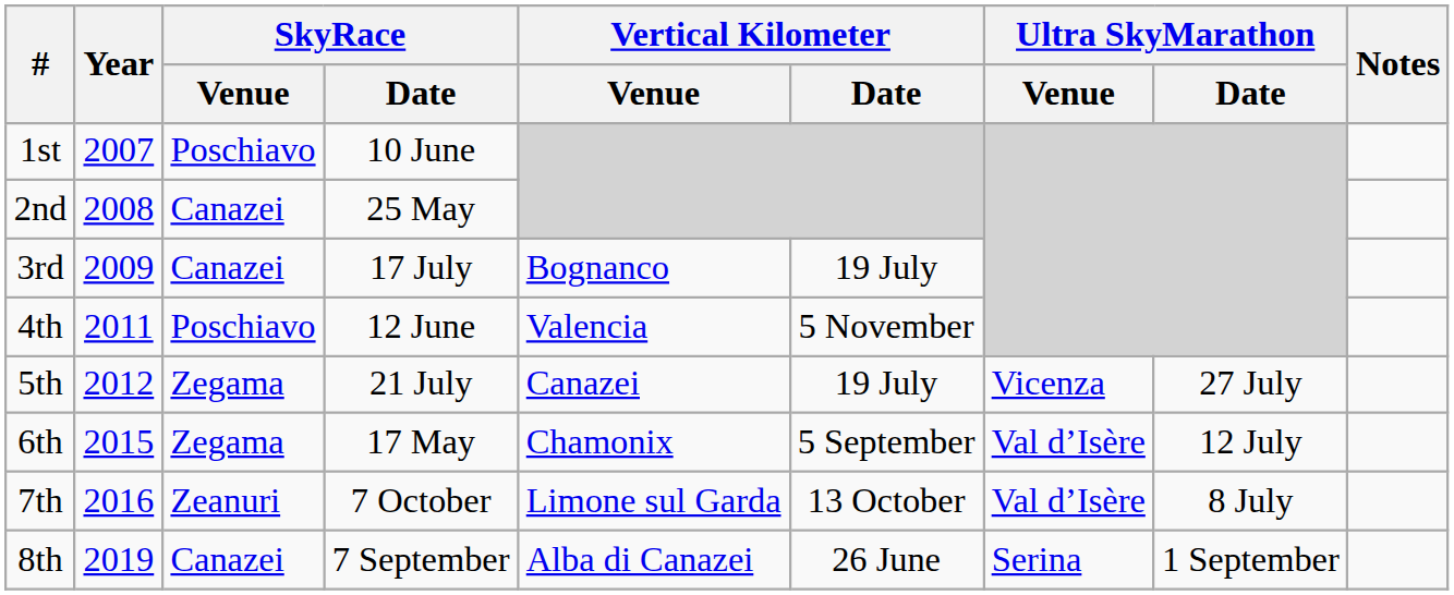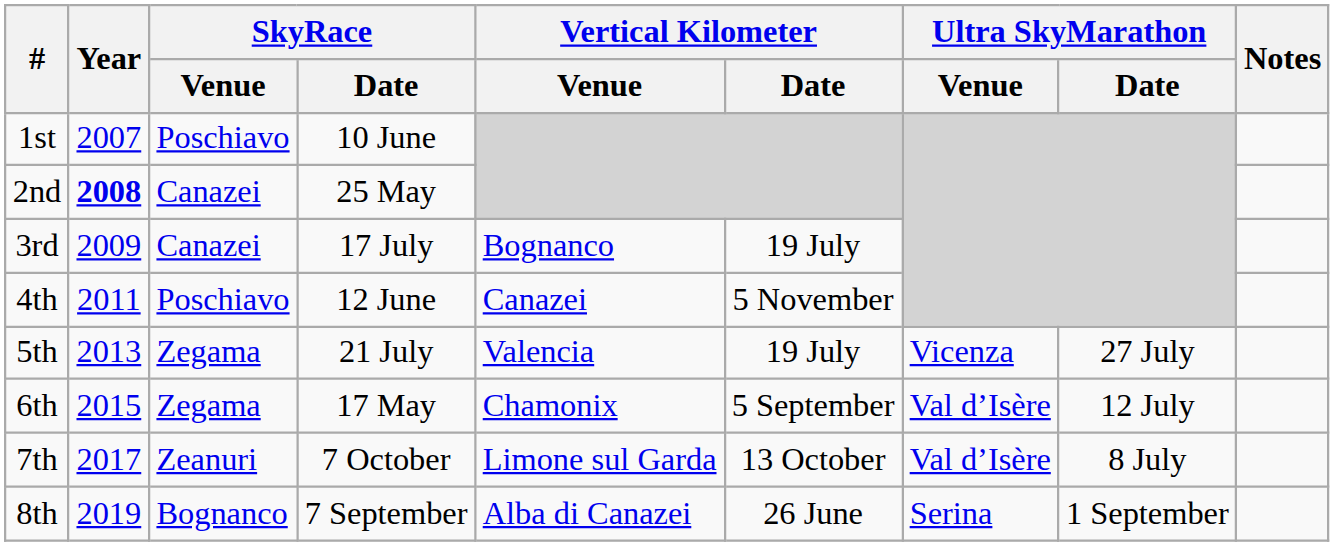 <table class="wikitable" style="width:; font-size:90%; text-align:center;">
 <tr>
 <th rowspan=2>#</th>
 <th rowspan=2>Year</th>
 <th colspan=2><a href='#'>SkyRace</a></th>
 <th colspan=2><a href='#'>Vertical Kilometer</a></th>
 <th colspan=2><a href='#'>Ultra SkyMarathon</a></th>
 <th rowspan=2>Notes</th>
 </tr>
 <tr>
 <th>Venue</th>
 <th>Date</th>
 <th>Venue</th>
 <th>Date</th>
 <th>Venue</th>
 <th>Date</th>
 </tr>
 <tr>
 <td>1st</td>
 <td><a href='#'>2007</a></td>
 <td align=left> <a href='#'>Poschiavo</a></td>
 <td>10 June</td>
 <td colspan=2 rowspan=2 bgcolor=lightgrey></td>
 <td colspan=2 rowspan=4 bgcolor=lightgrey></td>
 <td></td>
 </tr>
 <tr>
 <td>2nd</td>
-<td><a href='#'>2008</a></td>
+<td><strong><a href='#'>2008</a></strong></td>
 <td align=left> <a href='#'>Canazei</a></td>
 <td>25 May</td>
 <td></td>
 </tr>
 <tr>
 <td>3rd</td>
 <td><a href='#'>2009</a></td>
 <td align=left> <a href='#'>Canazei</a></td>
 <td>17 July</td>
 <td align=left> <a href='#'>Bognanco</a></td>
 <td>19 July</td>
 <td></td>
 </tr>
 <tr>
 <td>4th</td>
 <td><a href='#'>2011</a></td>
 <td align=left> <a href='#'>Poschiavo</a></td>
 <td>12 June</td>
-<td align=left> <a href='#'>Valencia</a></td>
+<td align=left> <a href='#'>Canazei</a></td>
 <td>5 November</td>
 <td></td>
 </tr>
 <tr>
 <td>5th</td>
-<td><a href='#'>2012</a></td>
+<td><a href='#'>2013</a></td>
 <td align=left> <a href='#'>Zegama</a></td>
 <td>21 July</td>
-<td align=left> <a href='#'>Canazei</a></td>
+<td align=left> <a href='#'>Valencia</a></td>
 <td>19 July</td>
 <td align=left> <a href='#'>Vicenza</a></td>
 <td>27 July</td>
 <td></td>
 </tr>
 <tr>
 <td>6th</td>
 <td><a href='#'>2015</a></td>
 <td align=left> <a href='#'>Zegama</a></td>
 <td>17 May</td>
 <td align=left> <a href='#'>Chamonix</a></td>
 <td>5 September</td>
 <td align=left> <a href='#'>Val d’Isère</a></td>
 <td>12 July</td>
 <td></td>
 </tr>
 <tr>
 <td>7th</td>
-<td><a href='#'>2016</a></td>
+<td><a href='#'>2017</a></td>
 <td align=left> <a href='#'>Zeanuri</a></td>
 <td>7 October</td>
 <td align=left> <a href='#'>Limone sul Garda</a></td>
 <td>13 October</td>
 <td align=left> <a href='#'>Val d’Isère</a></td>
 <td>8 July</td>
 <td></td>
 </tr>
 <tr>
 <td>8th</td>
 <td><a href='#'>2019</a></td>
-<td align=left> <a href='#'>Canazei</a></td>
+<td align=left> <a href='#'>Bognanco</a></td>
 <td>7 September</td>
 <td align=left> <a href='#'>Alba di Canazei</a></td>
 <td>26 June</td>
 <td align=left> <a href='#'>Serina</a></td>
 <td>1 September</td>
 <td></td>
 </tr>
 </table>
